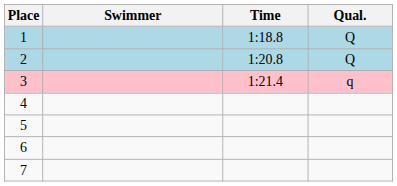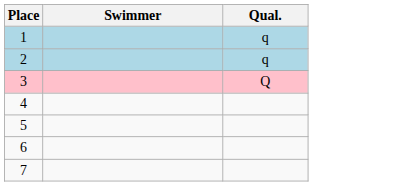 <table class=wikitable style="text-align:center">
 <tr>
 <th>Place</th>
 <th width=200>Swimmer</th>
-<th width=90>Time</th>
 <th width=90>Qual.</th>
 </tr>
 <tr bgcolor=lightblue>
 <td>1</td>
 <td align=left></td>
-<td>1:18.8</td>
-<td>Q</td>
+<td>q</td>
 </tr>
 <tr bgcolor=lightblue>
 <td>2</td>
 <td align=left></td>
-<td>1:20.8</td>
-<td>Q</td>
+<td>q</td>
 </tr>
 <tr bgcolor=pink>
 <td>3</td>
 <td align=left></td>
-<td>1:21.4</td>
-<td>q</td>
+<td>Q</td>
 </tr>
 <tr>
 <td>4</td>
 <td align=left></td>
-<td></td>
 <td></td>
 </tr>
 <tr>
 <td>5</td>
 <td align=left></td>
 <td></td>
-<td></td>
 </tr>
 <tr>
 <td>6</td>
 <td align=left></td>
-<td></td>
 <td></td>
 </tr>
 <tr>
 <td>7</td>
 <td align=left></td>
 <td></td>
-<td></td>
 </tr>
 </table>
